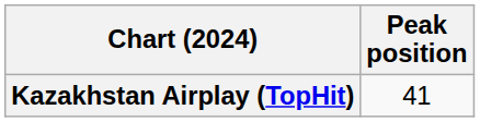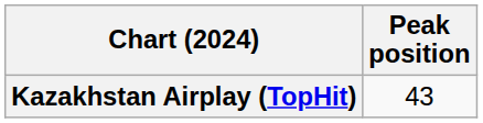 <table class="wikitable plainrowheaders" style="text-align:center">
 <tr>
 <th scope="col">Chart (2024)</th>
 <th scope="col">Peak<br>position</th>
 </tr>
 <tr>
 <th scope="row">Kazakhstan Airplay (<a href='#'>TopHit</a>)</th>
-<td>41</td>
+<td>43</td>
 </tr>
 </table>
